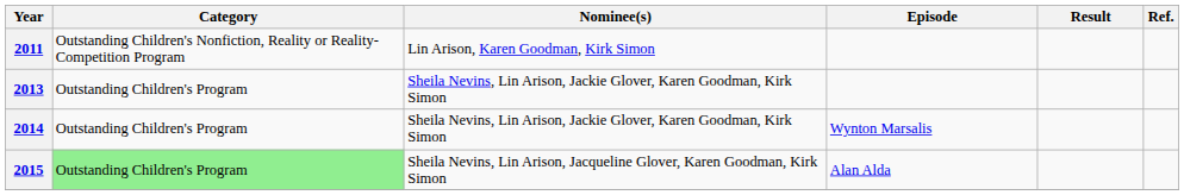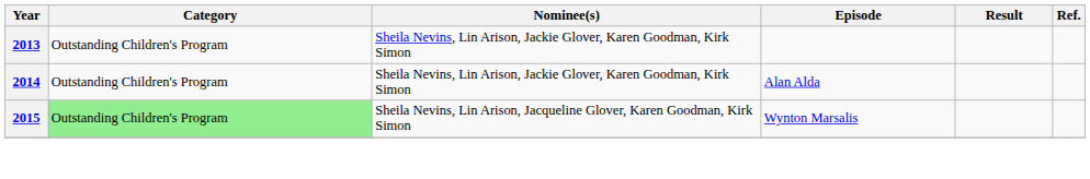 <table class="wikitable plainrowheaders" width=100%>
 <tr>
 <th scope="col" width="4%">Year</th>
 <th scope="col" width="30%">Category</th>
 <th scope="col" width="36%">Nominee(s)</th>
 <th scope="col" width="18%">Episode</th>
 <th scope="col" width="9%">Result</th>
 <th scope="col" width="3%">Ref.</th>
-</tr>
-<tr>
-<th scope=row><a href='#'>2011</a></th>
-<td>Outstanding Children's Nonfiction, Reality or Reality-Competition Program</td>
-<td>Lin Arison, <a href='#'>Karen Goodman</a>, <a href='#'>Kirk Simon</a></td>
-<td></td>
-<td></td>
-<td></td>
 </tr>
 <tr>
 <th scope=row><a href='#'>2013</a></th>
 <td>Outstanding Children's Program</td>
 <td><a href='#'>Sheila Nevins</a>, Lin Arison, Jackie Glover, Karen Goodman, Kirk Simon</td>
 <td></td>
 <td></td>
 <td></td>
 </tr>
 <tr>
 <th scope=row><a href='#'>2014</a></th>
 <td>Outstanding Children's Program</td>
 <td>Sheila Nevins, Lin Arison, Jackie Glover, Karen Goodman, Kirk Simon</td>
-<td><a href='#'>Wynton Marsalis</a></td>
+<td><a href='#'>Alan Alda</a></td>
 <td></td>
 <td></td>
 </tr>
 <tr>
 <th scope=row><a href='#'>2015</a></th>
 <td style="background: lightgreen;">Outstanding Children's Program</td>
 <td>Sheila Nevins, Lin Arison, Jacqueline Glover, Karen Goodman, Kirk Simon</td>
-<td><a href='#'>Alan Alda</a></td>
+<td><a href='#'>Wynton Marsalis</a></td>
 <td></td>
 <td></td>
 </tr>
 <tr>
 </tr>
 </table>
